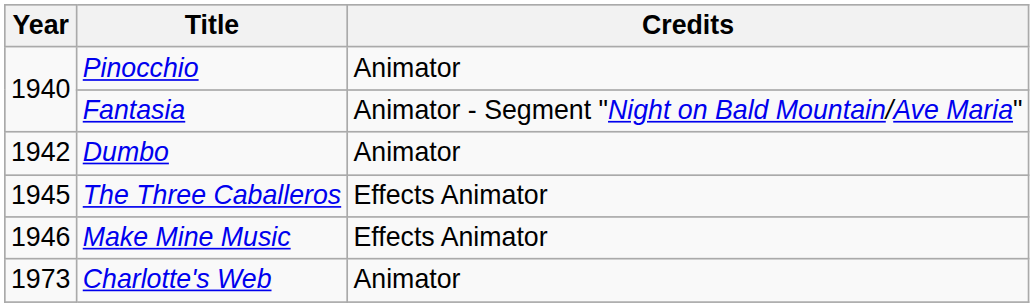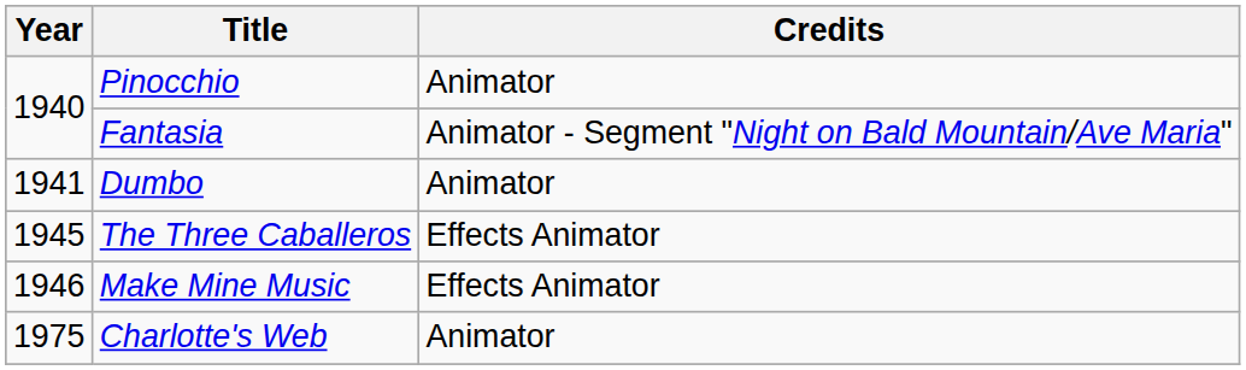 <table class="wikitable sortable">
 <tr>
 <th>Year</th>
 <th>Title</th>
 <th>Credits</th>
 </tr>
 <tr>
 <td rowspan="2">1940</td>
 <td><em><a href='#'>Pinocchio</a></em></td>
 <td>Animator</td>
 </tr>
 <tr>
 <td><em><a href='#'>Fantasia</a></em></td>
 <td>Animator - Segment "<em><a href='#'>Night on Bald Mountain</a>/<a href='#'>Ave Maria</a></em>"</td>
 </tr>
 <tr>
-<td>1942</td>
+<td>1941</td>
 <td><em><a href='#'>Dumbo</a></em></td>
 <td>Animator</td>
 </tr>
 <tr>
 <td>1945</td>
 <td><em><a href='#'>The Three Caballeros</a></em></td>
 <td>Effects Animator</td>
 </tr>
 <tr>
 <td>1946</td>
 <td><em><a href='#'>Make Mine Music</a></em></td>
 <td>Effects Animator</td>
 </tr>
 <tr>
-<td>1973</td>
+<td>1975</td>
 <td><em><a href='#'>Charlotte's Web</a></em></td>
 <td>Animator</td>
 </tr>
 </table>
